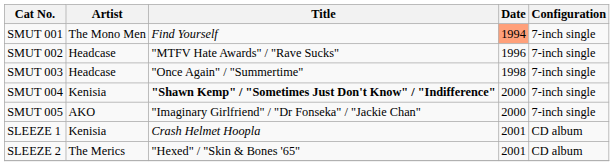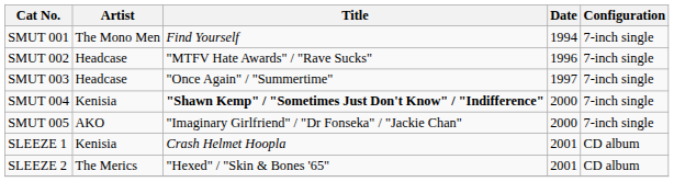 <table class="wikitable">
 <tr>
 <th>Cat No.</th>
 <th>Artist</th>
 <th>Title</th>
 <th>Date</th>
 <th>Configuration</th>
 </tr>
 <tr>
 <td>SMUT 001</td>
 <td>The Mono Men</td>
 <td><em>Find Yourself</em></td>
-<td style="background: lightsalmon;">1994</td>
+<td>1994</td>
 <td>7-inch single</td>
 </tr>
 <tr>
 <td>SMUT 002</td>
 <td>Headcase</td>
 <td>"MTFV Hate Awards" / "Rave Sucks"</td>
 <td>1996</td>
 <td>7-inch single</td>
 </tr>
 <tr>
 <td>SMUT 003</td>
 <td>Headcase</td>
 <td>"Once Again" / "Summertime"</td>
-<td>1998</td>
+<td>1997</td>
 <td>7-inch single</td>
 </tr>
 <tr>
 <td>SMUT 004</td>
 <td>Kenisia</td>
 <td><strong>"Shawn Kemp" / "Sometimes Just Don't Know" / "Indifference"</strong></td>
 <td>2000</td>
 <td>7-inch single</td>
 </tr>
 <tr>
 <td>SMUT 005</td>
 <td>AKO</td>
 <td>"Imaginary Girlfriend" / "Dr Fonseka" / "Jackie Chan"</td>
 <td>2000</td>
 <td>7-inch single</td>
 </tr>
 <tr>
 <td>SLEEZE 1</td>
 <td>Kenisia</td>
 <td><em>Crash Helmet Hoopla</em></td>
 <td>2001</td>
 <td>CD album</td>
 </tr>
 <tr>
 <td>SLEEZE 2</td>
 <td>The Merics</td>
 <td>"Hexed" / "Skin & Bones '65"</td>
 <td>2001</td>
 <td>CD album</td>
 </tr>
 <tr>
 </tr>
 </table>
